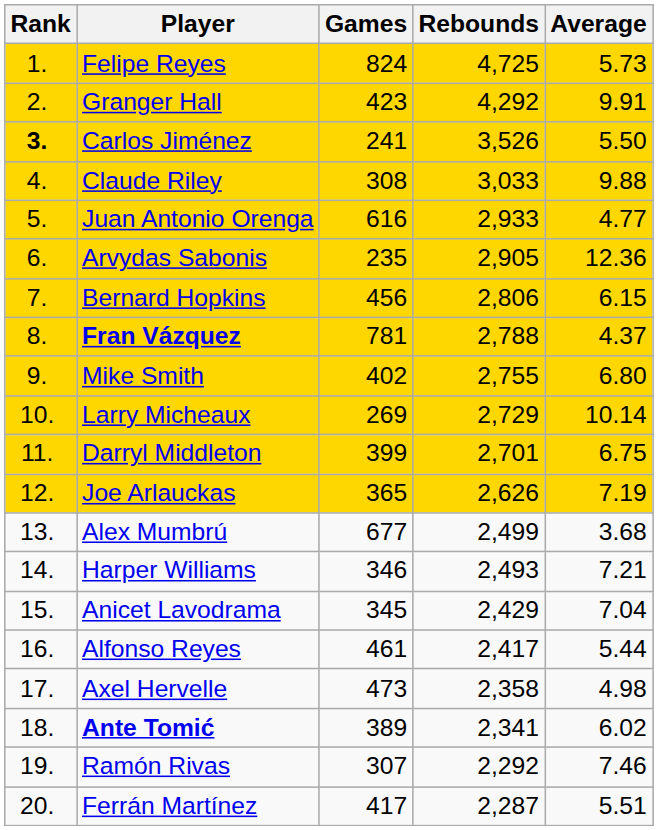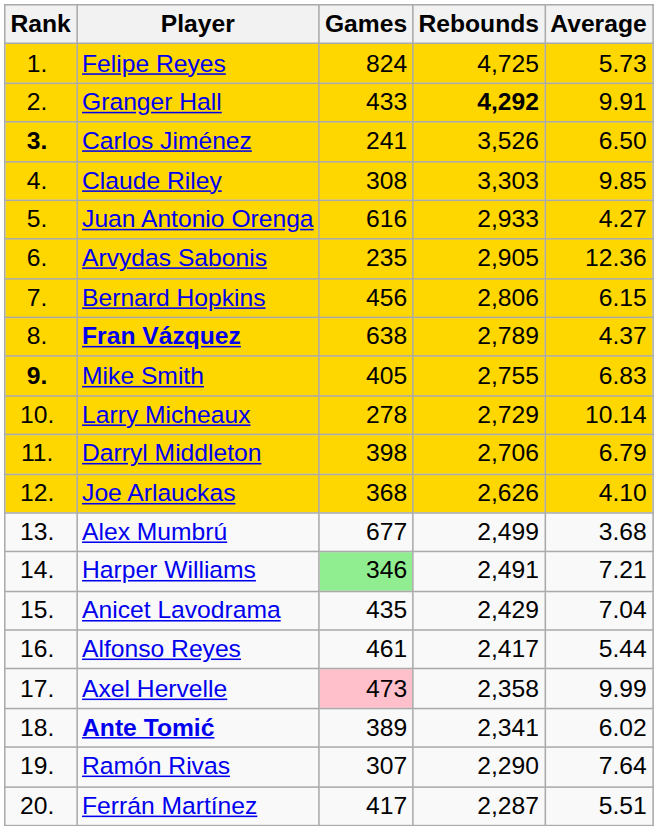 <table class="wikitable sortable">
 <tr>
 <th>Rank</th>
 <th>Player</th>
 <th>Games</th>
 <th>Rebounds</th>
 <th>Average</th>
 </tr>
 <tr style="background:gold;">
 <td style="text-align:center;">1. </td>
 <td> <a href='#'>Felipe Reyes</a></td>
 <td style="text-align:right;"> 824</td>
 <td style="text-align:right;"> 4,725</td>
 <td style="text-align:right;"> 5.73</td>
 </tr>
 <tr style="background:gold;">
 <td style="text-align:center;">2. </td>
 <td> <a href='#'>Granger Hall</a></td>
-<td style="text-align:right;"> 423</td>
-<td style="text-align:right;"> 4,292</td>
+<td style="text-align:right;"> 433</td>
+<td style="text-align:right;"><strong> 4,292</strong></td>
 <td style="text-align:right;"> 9.91</td>
 </tr>
 <tr style="background:gold;">
 <td style="text-align:center;"><strong>3. </strong></td>
 <td> <a href='#'>Carlos Jiménez</a></td>
 <td style="text-align:right;"> 241</td>
 <td style="text-align:right;"> 3,526</td>
-<td style="text-align:right;"> 5.50</td>
+<td style="text-align:right;"> 6.50</td>
 </tr>
 <tr style="background:gold;">
 <td style="text-align:center;">4. </td>
 <td> <a href='#'>Claude Riley</a></td>
 <td style="text-align:right;"> 308</td>
-<td style="text-align:right;"> 3,033</td>
-<td style="text-align:right;"> 9.88</td>
+<td style="text-align:right;"> 3,303</td>
+<td style="text-align:right;"> 9.85</td>
 </tr>
 <tr style="background:gold;">
 <td style="text-align:center;">5. </td>
 <td> <a href='#'>Juan Antonio Orenga</a></td>
 <td style="text-align:right;"> 616</td>
 <td style="text-align:right;"> 2,933</td>
-<td style="text-align:right;"> 4.77</td>
+<td style="text-align:right;"> 4.27</td>
 </tr>
 <tr style="background:gold;">
 <td style="text-align:center;">6. </td>
 <td> <a href='#'>Arvydas Sabonis</a></td>
 <td style="text-align:right;"> 235</td>
 <td style="text-align:right;"> 2,905</td>
 <td style="text-align:right;"> 12.36</td>
 </tr>
 <tr style="background:gold;">
 <td style="text-align:center;">7. </td>
 <td> <a href='#'>Bernard Hopkins</a></td>
 <td style="text-align:right;"> 456</td>
 <td style="text-align:right;"> 2,806</td>
 <td style="text-align:right;"> 6.15</td>
 </tr>
 <tr style="background:gold;">
 <td style="text-align:center;">8. </td>
 <td> <strong><a href='#'>Fran Vázquez</a></strong></td>
-<td style="text-align:right;"> 781</td>
-<td style="text-align:right;"> 2,788</td>
+<td style="text-align:right;"> 638</td>
+<td style="text-align:right;"> 2,789</td>
 <td style="text-align:right;"> 4.37</td>
 </tr>
 <tr style="background:gold;">
-<td style="text-align:center;">9. </td>
+<td style="text-align:center;"><strong>9. </strong></td>
 <td> <a href='#'>Mike Smith</a></td>
-<td style="text-align:right;"> 402</td>
+<td style="text-align:right;"> 405</td>
 <td style="text-align:right;"> 2,755</td>
-<td style="text-align:right;"> 6.80</td>
+<td style="text-align:right;"> 6.83</td>
 </tr>
 <tr style="background:gold;">
 <td style="text-align:center;">10. </td>
 <td> <a href='#'>Larry Micheaux</a></td>
-<td style="text-align:right;"> 269</td>
+<td style="text-align:right;"> 278</td>
 <td style="text-align:right;"> 2,729</td>
 <td style="text-align:right;"> 10.14</td>
 </tr>
 <tr style="background:gold;">
 <td style="text-align:center;">11. </td>
 <td> <a href='#'>Darryl Middleton</a></td>
-<td style="text-align:right;"> 399</td>
-<td style="text-align:right;"> 2,701</td>
-<td style="text-align:right;"> 6.75</td>
+<td style="text-align:right;"> 398</td>
+<td style="text-align:right;"> 2,706</td>
+<td style="text-align:right;"> 6.79</td>
 </tr>
 <tr style="background:gold;">
 <td style="text-align:center;">12. </td>
 <td> <a href='#'>Joe Arlauckas</a></td>
-<td style="text-align:right;"> 365</td>
+<td style="text-align:right;"> 368</td>
 <td style="text-align:right;"> 2,626</td>
-<td style="text-align:right;"> 7.19</td>
+<td style="text-align:right;"> 4.10</td>
 </tr>
 <tr>
 <td style="text-align:center;">13. </td>
 <td> <a href='#'>Alex Mumbrú</a></td>
 <td style="text-align:right;"> 677</td>
 <td style="text-align:right;"> 2,499</td>
 <td style="text-align:right;"> 3.68</td>
 </tr>
 <tr>
 <td style="text-align:center;">14. </td>
 <td> <a href='#'>Harper Williams</a></td>
-<td style="text-align:right;"> 346</td>
-<td style="text-align:right;"> 2,493</td>
+<td style="background: lightgreen; text-align:right;"> 346</td>
+<td style="text-align:right;"> 2,491</td>
 <td style="text-align:right;"> 7.21</td>
 </tr>
 <tr>
 <td style="text-align:center;">15. </td>
 <td> <a href='#'>Anicet Lavodrama</a></td>
-<td style="text-align:right;"> 345</td>
+<td style="text-align:right;"> 435</td>
 <td style="text-align:right;"> 2,429</td>
 <td style="text-align:right;"> 7.04</td>
 </tr>
 <tr>
 <td style="text-align:center;">16. </td>
 <td> <a href='#'>Alfonso Reyes</a></td>
 <td style="text-align:right;"> 461</td>
 <td style="text-align:right;"> 2,417</td>
 <td style="text-align:right;"> 5.44</td>
 </tr>
 <tr>
 <td style="text-align:center;">17. </td>
 <td> <a href='#'>Axel Hervelle</a></td>
-<td style="text-align:right;"> 473</td>
+<td style="background: pink; text-align:right;"> 473</td>
 <td style="text-align:right;"> 2,358</td>
-<td style="text-align:right;"> 4.98</td>
+<td style="text-align:right;"> 9.99</td>
 </tr>
 <tr>
 <td style="text-align:center;">18. </td>
 <td> <strong><a href='#'>Ante Tomić</a></strong></td>
 <td style="text-align:right;"> 389</td>
 <td style="text-align:right;"> 2,341</td>
 <td style="text-align:right;"> 6.02</td>
 </tr>
 <tr>
 <td style="text-align:center;">19. </td>
 <td> <a href='#'>Ramón Rivas</a></td>
 <td style="text-align:right;"> 307</td>
-<td style="text-align:right;"> 2,292</td>
-<td style="text-align:right;"> 7.46</td>
+<td style="text-align:right;"> 2,290</td>
+<td style="text-align:right;"> 7.64</td>
 </tr>
 <tr>
 <td style="text-align:center;">20. </td>
 <td> <a href='#'>Ferrán Martínez</a></td>
 <td style="text-align:right;"> 417</td>
 <td style="text-align:right;"> 2,287</td>
 <td style="text-align:right;"> 5.51</td>
 </tr>
 </table>
